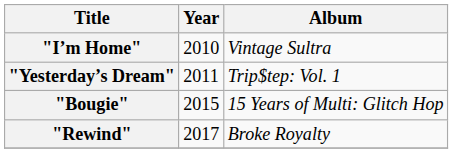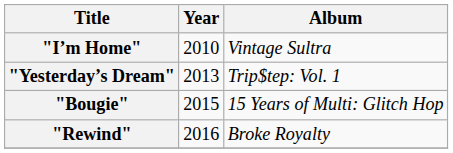 <table class="wikitable plainrowheaders">
 <tr>
 <th rowspan="1" width:10em;>Title</th>
 <th rowspan="1" width:30em;>Year</th>
 <th rowspan="1" width:10em;>Album</th>
 </tr>
 <tr>
 <th scope="row">"I’m Home"</th>
 <td>2010</td>
 <td><em>Vintage Sultra</em></td>
 </tr>
 <tr>
 <th scope="row">"Yesterday’s Dream"</th>
-<td>2011</td>
+<td>2013</td>
 <td><em>Trip$tep: Vol. 1</em></td>
 </tr>
 <tr>
 <th scope="row">"Bougie"<br></th>
 <td>2015</td>
 <td><em>15 Years of Multi: Glitch Hop</em></td>
 </tr>
 <tr>
 <th scope="row">"Rewind"<br></th>
-<td>2017</td>
+<td>2016</td>
 <td><em>Broke Royalty</em></td>
 </tr>
 <tr>
 </tr>
 </table>
